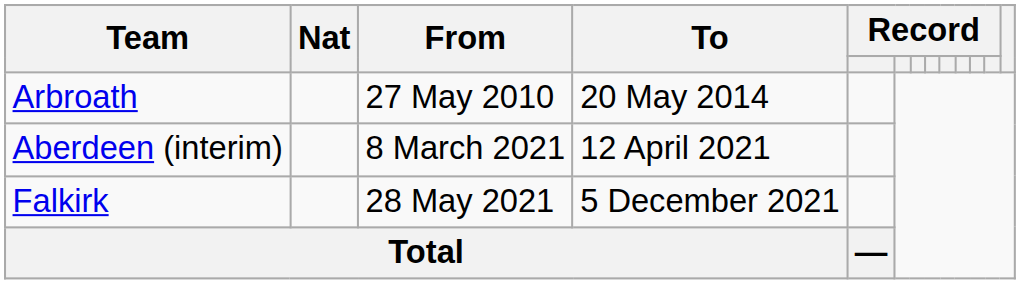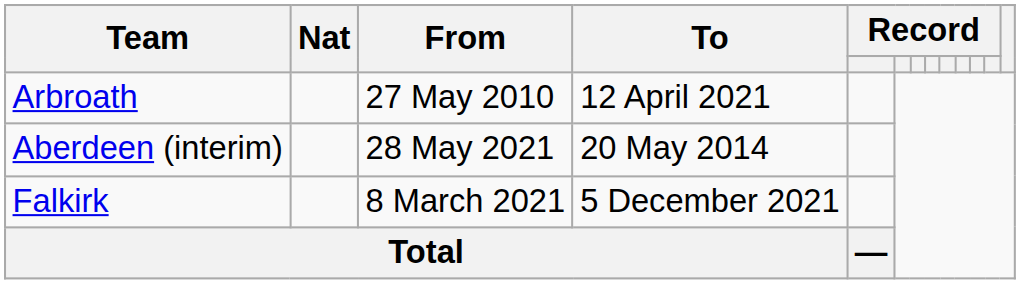 <table class="wikitable" style="text-align: center">
 <tr>
 <th rowspan=2>Team</th>
 <th rowspan=2>Nat</th>
 <th rowspan=2>From</th>
 <th rowspan=2>To</th>
 <th colspan="8">Record</th>
 <th rowspan=2></th>
 </tr>
 <tr>
 <th></th>
 <th></th>
 <th></th>
 <th></th>
 <th></th>
 <th></th>
 <th></th>
 <th></th>
 </tr>
 <tr>
 <td align=left><a href='#'>Arbroath</a></td>
 <td></td>
 <td align=left>27 May 2010</td>
-<td align=left>20 May 2014<br></td>
+<td align=left>12 April 2021<br></td>
 <td></td>
 </tr>
 <tr>
 <td align=left><a href='#'>Aberdeen</a> (interim)</td>
 <td></td>
-<td align=left>8 March 2021</td>
-<td align=left>12 April 2021<br></td>
+<td align=left>28 May 2021</td>
+<td align=left>20 May 2014<br></td>
 <td></td>
 </tr>
 <tr>
 <td align=left><a href='#'>Falkirk</a></td>
 <td></td>
-<td align=left>28 May 2021</td>
+<td align=left>8 March 2021</td>
 <td align=left>5 December 2021<br></td>
 <td></td>
 </tr>
 <tr>
 <th colspan="4">Total<br></th>
 <th>—</th>
 </tr>
 </table>
